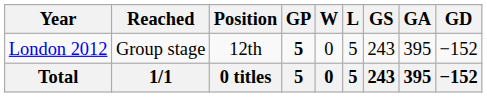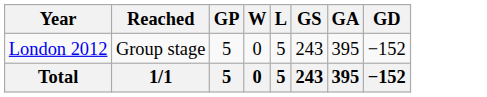 <table class="wikitable" style="text-align: center;">
 <tr>
 <th>Year</th>
 <th>Reached</th>
-<th>Position</th>
 <th>GP</th>
 <th>W</th>
 <th>L</th>
 <th>GS</th>
 <th>GA</th>
 <th>GD</th>
 </tr>
 <tr>
 <td align=left> <a href='#'>London 2012</a></td>
 <td>Group stage</td>
-<td>12th</td>
-<td><strong>5</strong></td>
+<td>5</td>
 <td>0</td>
 <td>5</td>
 <td>243</td>
 <td>395</td>
 <td>−152</td>
 </tr>
 <tr>
 <th>Total</th>
 <th>1/1</th>
-<th>0 titles</th>
 <th>5</th>
 <th>0</th>
 <th>5</th>
 <th>243</th>
 <th>395</th>
 <th>−152</th>
 </tr>
 </table>
